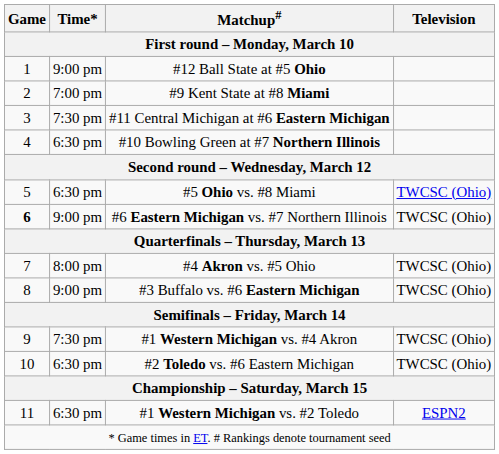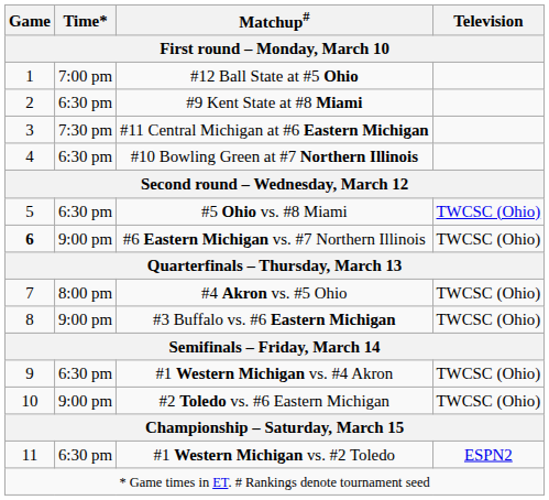 <table class="wikitable" style="font-size: 95%;text-align:center">
 <tr>
 <th>Game</th>
 <th>Time*</th>
 <th>Matchup<sup>#</sup></th>
 <th>Television</th>
 </tr>
 <tr>
 <th colspan=4>First round – Monday, March 10</th>
 </tr>
 <tr>
 <td>1</td>
-<td>9:00 pm</td>
+<td>7:00 pm</td>
 <td>#12 Ball State at #5 <strong>Ohio</strong></td>
 <td></td>
 </tr>
 <tr>
 <td>2</td>
-<td>7:00 pm</td>
+<td>6:30 pm</td>
 <td>#9 Kent State at #8 <strong>Miami</strong></td>
 <td></td>
 </tr>
 <tr>
 <td>3</td>
 <td>7:30 pm</td>
 <td>#11 Central Michigan at #6 <strong>Eastern Michigan</strong></td>
 <td></td>
 </tr>
 <tr>
 <td>4</td>
 <td>6:30 pm</td>
 <td>#10 Bowling Green at #7 <strong>Northern Illinois</strong></td>
 <td></td>
 </tr>
 <tr>
 <th colspan=4>Second round – Wednesday, March 12</th>
 </tr>
 <tr>
 <td>5</td>
 <td>6:30 pm</td>
 <td>#5 <strong>Ohio</strong> vs. #8 Miami</td>
 <td><a href='#'>TWCSC (Ohio)</a></td>
 </tr>
 <tr>
 <td><strong>6</strong></td>
 <td>9:00 pm</td>
 <td>#6 <strong>Eastern Michigan</strong> vs. #7 Northern Illinois</td>
 <td>TWCSC (Ohio)</td>
 </tr>
 <tr>
 <th colspan=4>Quarterfinals – Thursday, March 13</th>
 </tr>
 <tr>
 <td>7</td>
 <td>8:00 pm</td>
 <td>#4 <strong>Akron</strong> vs. #5 Ohio</td>
 <td>TWCSC (Ohio)</td>
 </tr>
 <tr>
 <td>8</td>
 <td>9:00 pm</td>
 <td>#3 Buffalo vs. #6 <strong>Eastern Michigan</strong></td>
 <td>TWCSC (Ohio)</td>
 </tr>
 <tr>
 <th colspan=4>Semifinals – Friday, March 14</th>
 </tr>
 <tr>
 <td>9</td>
-<td>7:30 pm</td>
+<td>6:30 pm</td>
 <td>#1 <strong>Western Michigan</strong> vs. #4 Akron</td>
 <td>TWCSC (Ohio)</td>
 </tr>
 <tr>
 <td>10</td>
-<td>6:30 pm</td>
+<td>9:00 pm</td>
 <td>#2 <strong>Toledo</strong> vs. #6 Eastern Michigan</td>
 <td>TWCSC (Ohio)</td>
 </tr>
 <tr>
 <th colspan=4>Championship – Saturday, March 15</th>
 </tr>
 <tr>
 <td>11</td>
 <td>6:30 pm</td>
 <td>#1 <strong>Western Michigan</strong> vs. #2 Toledo</td>
 <td><a href='#'>ESPN2</a></td>
 </tr>
 <tr>
 <td colspan=4><small>* Game times in <a href='#'>ET</a>. # Rankings denote tournament seed</small></td>
 </tr>
 </table>
